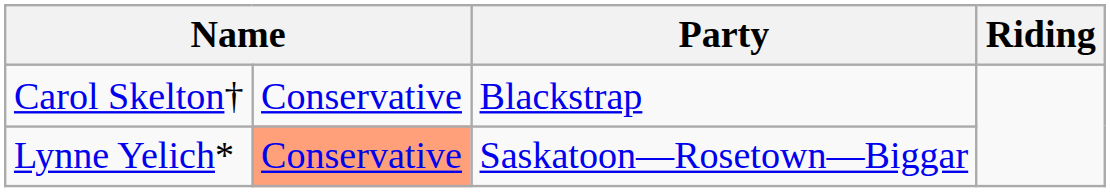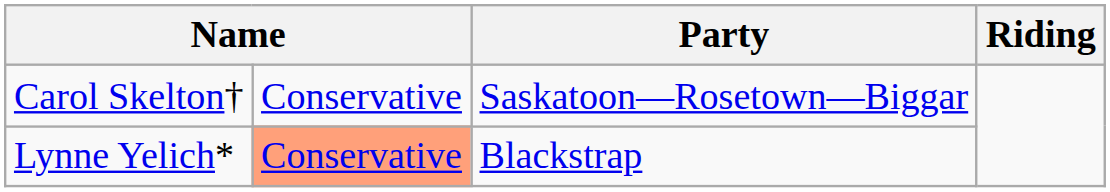 <table class="wikitable">
 <tr>
 <th colspan="2">Name</th>
 <th>Party</th>
 <th>Riding</th>
 </tr>
 <tr>
 <td><a href='#'>Carol Skelton</a>†</td>
 <td><a href='#'>Conservative</a></td>
-<td><a href='#'>Blackstrap</a></td>
+<td><a href='#'>Saskatoon—Rosetown—Biggar</a></td>
 </tr>
 <tr>
 <td><a href='#'>Lynne Yelich</a>*</td>
 <td style="background: lightsalmon;"><a href='#'>Conservative</a></td>
-<td><a href='#'>Saskatoon—Rosetown—Biggar</a></td>
+<td><a href='#'>Blackstrap</a></td>
 </tr>
 </table>
